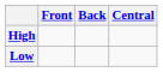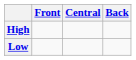 <table class="wikitable" style="text-align: center;">
 <tr>
 <th> </th>
 <th colspan="1"><a href='#'>Front</a></th>
+<th colspan="1"><a href='#'>Central</a></th>
 <th colspan="1"><a href='#'>Back</a></th>
-<th colspan="1"><a href='#'>Central</a></th>
 </tr>
 <tr>
 <th><a href='#'>High</a></th>
 <td></td>
 <td></td>
 <td></td>
 </tr>
 <tr>
 <th><a href='#'>Low</a></th>
 <td></td>
 <td></td>
 <td></td>
 </tr>
 </table>
